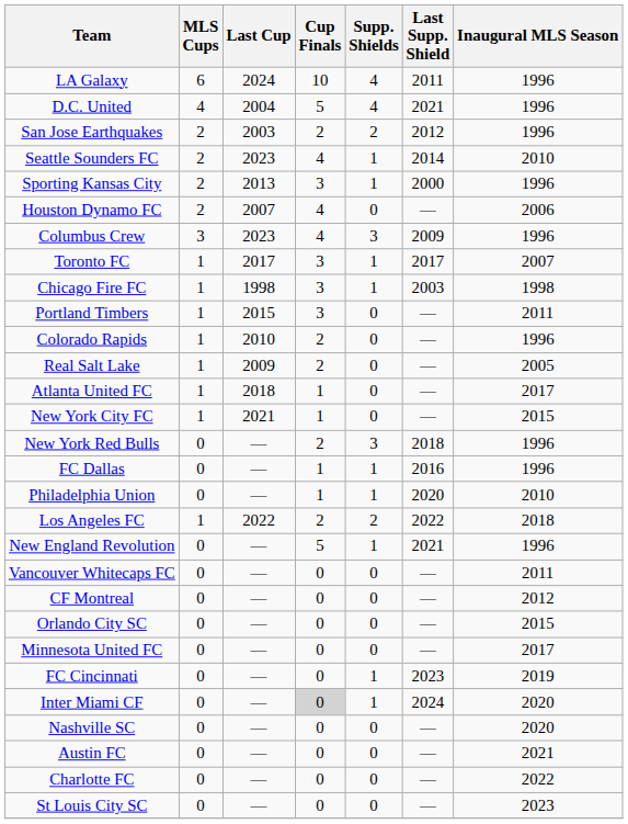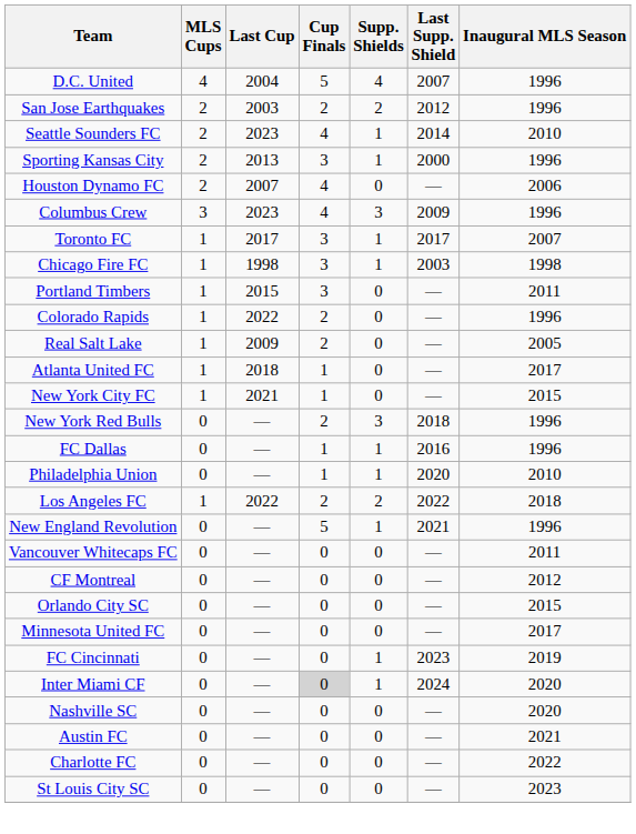 <table class="wikitable sortable" style="text-align:center;">
 <tr>
 <th>Team</th>
 <th>MLS <br> Cups</th>
 <th>Last Cup</th>
 <th>Cup <br> Finals</th>
 <th>Supp. <br> Shields</th>
 <th>Last <br> Supp. <br> Shield</th>
 <th>Inaugural MLS Season</th>
 </tr>
 <tr>
-<td><a href='#'>LA Galaxy</a></td>
-<td>6</td>
-<td>2024</td>
-<td>10</td>
-<td>4</td>
-<td>2011</td>
-<td>1996</td>
-</tr>
-<tr>
 <td><a href='#'>D.C. United</a></td>
 <td>4</td>
 <td>2004</td>
 <td>5</td>
 <td>4</td>
-<td>2021</td>
+<td>2007</td>
 <td>1996</td>
 </tr>
 <tr>
 <td><a href='#'>San Jose Earthquakes</a></td>
 <td>2</td>
 <td>2003</td>
 <td>2</td>
 <td>2</td>
 <td>2012</td>
 <td>1996</td>
 </tr>
 <tr>
 <td><a href='#'>Seattle Sounders FC</a></td>
 <td>2</td>
 <td>2023</td>
 <td>4</td>
 <td>1</td>
 <td>2014</td>
 <td>2010</td>
 </tr>
 <tr>
 <td><a href='#'>Sporting Kansas City</a></td>
 <td>2</td>
 <td>2013</td>
 <td>3</td>
 <td>1</td>
 <td>2000</td>
 <td>1996</td>
 </tr>
 <tr>
 <td><a href='#'>Houston Dynamo FC</a></td>
 <td>2</td>
 <td>2007</td>
 <td>4</td>
 <td>0</td>
 <td>—</td>
 <td>2006</td>
 </tr>
 <tr>
 <td><a href='#'>Columbus Crew</a></td>
 <td>3</td>
 <td>2023</td>
 <td>4</td>
 <td>3</td>
 <td>2009</td>
 <td>1996</td>
 </tr>
 <tr>
 <td><a href='#'>Toronto FC</a></td>
 <td>1</td>
 <td>2017</td>
 <td>3</td>
 <td>1</td>
 <td>2017</td>
 <td>2007</td>
 </tr>
 <tr>
 <td><a href='#'>Chicago Fire FC</a></td>
 <td>1</td>
 <td>1998</td>
 <td>3</td>
 <td>1</td>
 <td>2003</td>
 <td>1998</td>
 </tr>
 <tr>
 <td><a href='#'>Portland Timbers</a></td>
 <td>1</td>
 <td>2015</td>
 <td>3</td>
 <td>0</td>
 <td>—</td>
 <td>2011</td>
 </tr>
 <tr>
 <td><a href='#'>Colorado Rapids</a></td>
 <td>1</td>
-<td>2010</td>
+<td>2022</td>
 <td>2</td>
 <td>0</td>
 <td>—</td>
 <td>1996</td>
 </tr>
 <tr>
 <td><a href='#'>Real Salt Lake</a></td>
 <td>1</td>
 <td>2009</td>
 <td>2</td>
 <td>0</td>
 <td>—</td>
 <td>2005</td>
 </tr>
 <tr>
 <td><a href='#'>Atlanta United FC</a></td>
 <td>1</td>
 <td>2018</td>
 <td>1</td>
 <td>0</td>
 <td>—</td>
 <td>2017</td>
 </tr>
 <tr>
 <td><a href='#'>New York City FC</a></td>
 <td>1</td>
 <td>2021</td>
 <td>1</td>
 <td>0</td>
 <td>—</td>
 <td>2015</td>
 </tr>
 <tr>
 <td><a href='#'>New York Red Bulls</a></td>
 <td>0</td>
 <td>—</td>
 <td>2</td>
 <td>3</td>
 <td>2018</td>
 <td>1996</td>
 </tr>
 <tr>
 <td><a href='#'>FC Dallas</a></td>
 <td>0</td>
 <td>—</td>
 <td>1</td>
 <td>1</td>
 <td>2016</td>
 <td>1996</td>
 </tr>
 <tr>
 <td><a href='#'>Philadelphia Union</a></td>
 <td>0</td>
 <td>—</td>
 <td>1</td>
 <td>1</td>
 <td>2020</td>
 <td>2010</td>
 </tr>
 <tr>
 <td><a href='#'>Los Angeles FC</a></td>
 <td>1</td>
 <td>2022</td>
 <td>2</td>
 <td>2</td>
 <td>2022</td>
 <td>2018</td>
 </tr>
 <tr>
 <td><a href='#'>New England Revolution</a></td>
 <td>0</td>
 <td>—</td>
 <td>5</td>
 <td>1</td>
 <td>2021</td>
 <td>1996</td>
 </tr>
 <tr>
 <td><a href='#'>Vancouver Whitecaps FC</a></td>
 <td>0</td>
 <td>—</td>
 <td>0</td>
 <td>0</td>
 <td>—</td>
 <td>2011</td>
 </tr>
 <tr>
 <td><a href='#'>CF Montreal</a></td>
 <td>0</td>
 <td>—</td>
 <td>0</td>
 <td>0</td>
 <td>—</td>
 <td>2012</td>
 </tr>
 <tr>
 <td><a href='#'>Orlando City SC</a></td>
 <td>0</td>
 <td>—</td>
 <td>0</td>
 <td>0</td>
 <td>—</td>
 <td>2015</td>
 </tr>
 <tr>
 <td><a href='#'>Minnesota United FC</a></td>
 <td>0</td>
 <td>—</td>
 <td>0</td>
 <td>0</td>
 <td>—</td>
 <td>2017</td>
 </tr>
 <tr>
 <td><a href='#'>FC Cincinnati</a></td>
 <td>0</td>
 <td>—</td>
 <td>0</td>
 <td>1</td>
 <td>2023</td>
 <td>2019</td>
 </tr>
 <tr>
 <td><a href='#'>Inter Miami CF</a></td>
 <td>0</td>
 <td>—</td>
 <td style="background: lightgrey;">0</td>
 <td>1</td>
 <td>2024</td>
 <td>2020</td>
 </tr>
 <tr>
 <td><a href='#'>Nashville SC</a></td>
 <td>0</td>
 <td>—</td>
 <td>0</td>
 <td>0</td>
 <td>—</td>
 <td>2020</td>
 </tr>
 <tr>
 <td><a href='#'>Austin FC</a></td>
 <td>0</td>
 <td>—</td>
 <td>0</td>
 <td>0</td>
 <td>—</td>
 <td>2021</td>
 </tr>
 <tr>
 <td><a href='#'>Charlotte FC</a></td>
 <td>0</td>
 <td>—</td>
 <td>0</td>
 <td>0</td>
 <td>—</td>
 <td>2022</td>
 </tr>
 <tr>
 <td><a href='#'>St Louis City SC</a></td>
 <td>0</td>
 <td>—</td>
 <td>0</td>
 <td>0</td>
 <td>—</td>
 <td>2023</td>
 </tr>
 <tr>
 </tr>
 </table>
